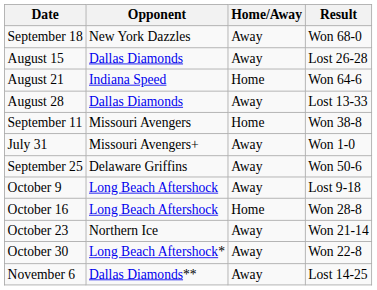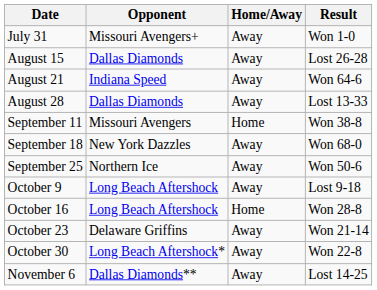 <table class="wikitable">
 <tr>
 <th>Date</th>
 <th>Opponent</th>
 <th>Home/Away</th>
 <th>Result</th>
 </tr>
 <tr>
-<td>September 18</td>
-<td>New York Dazzles</td>
+<td>July 31</td>
+<td>Missouri Avengers+</td>
 <td>Away</td>
-<td>Won 68-0</td>
+<td>Won 1-0</td>
 </tr>
 <tr>
 <td>August 15</td>
 <td><a href='#'>Dallas Diamonds</a></td>
 <td>Away</td>
 <td>Lost 26-28</td>
 </tr>
 <tr>
 <td>August 21</td>
 <td><a href='#'>Indiana Speed</a></td>
-<td>Home</td>
+<td>Away</td>
 <td>Won 64-6</td>
 </tr>
 <tr>
 <td>August 28</td>
 <td><a href='#'>Dallas Diamonds</a></td>
 <td>Away</td>
 <td>Lost 13-33</td>
 </tr>
 <tr>
 <td>September 11</td>
 <td>Missouri Avengers</td>
 <td>Home</td>
 <td>Won 38-8</td>
 </tr>
 <tr>
-<td>July 31</td>
-<td>Missouri Avengers+</td>
+<td>September 18</td>
+<td>New York Dazzles</td>
 <td>Away</td>
-<td>Won 1-0</td>
+<td>Won 68-0</td>
 </tr>
 <tr>
 <td>September 25</td>
-<td>Delaware Griffins</td>
+<td>Northern Ice</td>
 <td>Away</td>
 <td>Won 50-6</td>
 </tr>
 <tr>
 <td>October 9</td>
 <td><a href='#'>Long Beach Aftershock</a></td>
 <td>Away</td>
 <td>Lost 9-18</td>
 </tr>
 <tr>
 <td>October 16</td>
 <td><a href='#'>Long Beach Aftershock</a></td>
 <td>Home</td>
 <td>Won 28-8</td>
 </tr>
 <tr>
 <td>October 23</td>
-<td>Northern Ice</td>
+<td>Delaware Griffins</td>
 <td>Away</td>
 <td>Won 21-14</td>
 </tr>
 <tr>
 <td>October 30</td>
 <td><a href='#'>Long Beach Aftershock</a>*</td>
 <td>Away</td>
 <td>Won 22-8</td>
 </tr>
 <tr>
 <td>November 6</td>
 <td><a href='#'>Dallas Diamonds</a>**</td>
 <td>Away</td>
 <td>Lost 14-25</td>
 </tr>
 </table>
